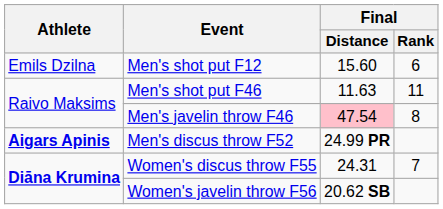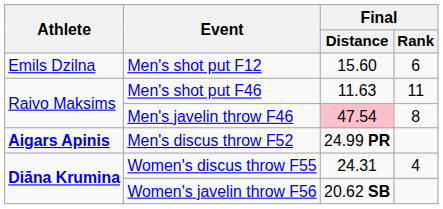 <table class=wikitable style="font-size:90%">
 <tr>
 <th rowspan="2">Athlete</th>
 <th rowspan="2">Event</th>
 <th colspan="2">Final</th>
 </tr>
 <tr style="font-size:95%">
 <th>Distance</th>
 <th>Rank</th>
 </tr>
 <tr align=center>
 <td align=left><a href='#'>Emils Dzilna</a></td>
 <td align=left><a href='#'>Men's shot put F12</a></td>
 <td>15.60</td>
 <td>6</td>
 </tr>
 <tr align=center>
 <td align=left rowspan=2><a href='#'>Raivo Maksims</a></td>
 <td align=left><a href='#'>Men's shot put F46</a></td>
 <td>11.63</td>
 <td>11</td>
 </tr>
 <tr align=center>
 <td align=left><a href='#'>Men's javelin throw F46</a></td>
 <td style="background: pink;">47.54</td>
 <td>8</td>
 </tr>
 <tr align=center>
 <td align=left><strong><a href='#'>Aigars Apinis</a></strong></td>
 <td align=left><a href='#'>Men's discus throw F52</a></td>
 <td>24.99 <strong>PR</strong></td>
 <td></td>
 </tr>
 <tr align=center>
 <td align=left rowspan=2><strong><a href='#'>Diāna Krumina</a></strong></td>
 <td align=left><a href='#'>Women's discus throw F55</a></td>
 <td>24.31</td>
-<td>7</td>
+<td>4</td>
 </tr>
 <tr align=center>
 <td align=left><a href='#'>Women's javelin throw F56</a></td>
 <td>20.62 <strong>SB</strong></td>
 <td></td>
 </tr>
 </table>
